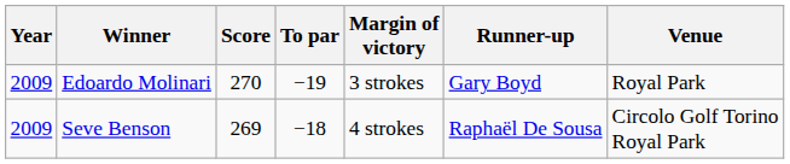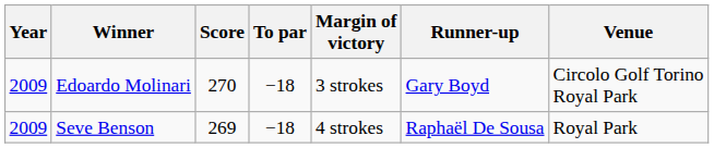 <table class=wikitable style="font-size:95%">
 <tr>
 <th>Year</th>
 <th>Winner</th>
 <th>Score</th>
 <th>To par</th>
 <th>Margin of<br>victory</th>
 <th>Runner-up</th>
 <th>Venue</th>
 </tr>
 <tr>
 <td><a href='#'>2009</a></td>
 <td> <a href='#'>Edoardo Molinari</a></td>
 <td align=center>270</td>
-<td align=center>−19</td>
+<td align=center>−18</td>
 <td>3 strokes</td>
 <td> <a href='#'>Gary Boyd</a></td>
-<td>Royal Park</td>
+<td>Circolo Golf Torino<br>Royal Park</td>
 </tr>
 <tr>
 <td><a href='#'>2009</a></td>
 <td> <a href='#'>Seve Benson</a></td>
 <td align=center>269</td>
 <td align=center>−18</td>
 <td>4 strokes</td>
 <td> <a href='#'>Raphaël De Sousa</a></td>
-<td>Circolo Golf Torino<br>Royal Park</td>
+<td>Royal Park</td>
 </tr>
 </table>
